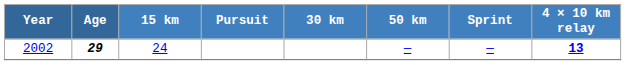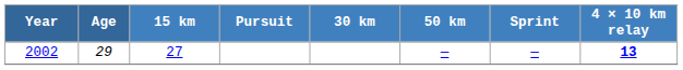 <table class="wikitable" style="font-size:95%; text-align:center; border:grey solid 1px; border-collapse:collapse; background:#ffffff;">
 <tr>
 <th style="background-color:#369; color:white; width:60px;"> Year </th>
 <th style="background-color:#369; color:white; width:40px;"> Age </th>
 <th style="background-color:#4180be; color:white; width:75px;"> 15 km </th>
 <th style="background-color:#4180be; color:white; width:75px;"> Pursuit </th>
 <th style="background-color:#4180be; color:white; width:75px;"> 30 km </th>
 <th style="background-color:#4180be; color:white; width:75px;"> 50 km </th>
 <th style="background-color:#4180be; color:white; width:75px;"> Sprint </th>
 <th style="background-color:#4180be; color:white; width:75px;"> 4 × 10 km <br> relay </th>
 </tr>
 <tr>
 <td><a href='#'>2002</a></td>
-<td><strong><em>29</em></strong></td>
-<td><a href='#'>24</a></td>
+<td><em>29</em></td>
+<td><a href='#'>27</a></td>
 <td><a href='#'></a></td>
 <td><a href='#'></a></td>
 <td><a href='#'>—</a></td>
 <td><a href='#'>—</a></td>
 <td><strong><a href='#'>13</a></strong></td>
 </tr>
 <tr>
 </tr>
 </table>
